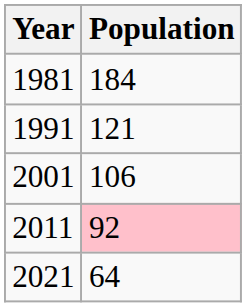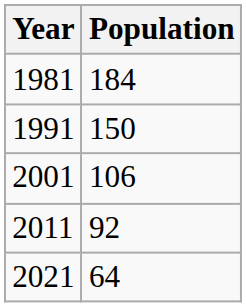 <table class=wikitable>
 <tr>
 <th>Year</th>
 <th>Population</th>
 </tr>
 <tr>
 <td>1981</td>
 <td>184</td>
 </tr>
 <tr>
 <td>1991</td>
-<td>121</td>
+<td>150</td>
 </tr>
 <tr>
 <td>2001</td>
 <td>106</td>
 </tr>
 <tr>
 <td>2011</td>
-<td style="background: pink;">92</td>
+<td>92</td>
 </tr>
 <tr>
 <td>2021</td>
 <td>64</td>
 </tr>
 </table>
